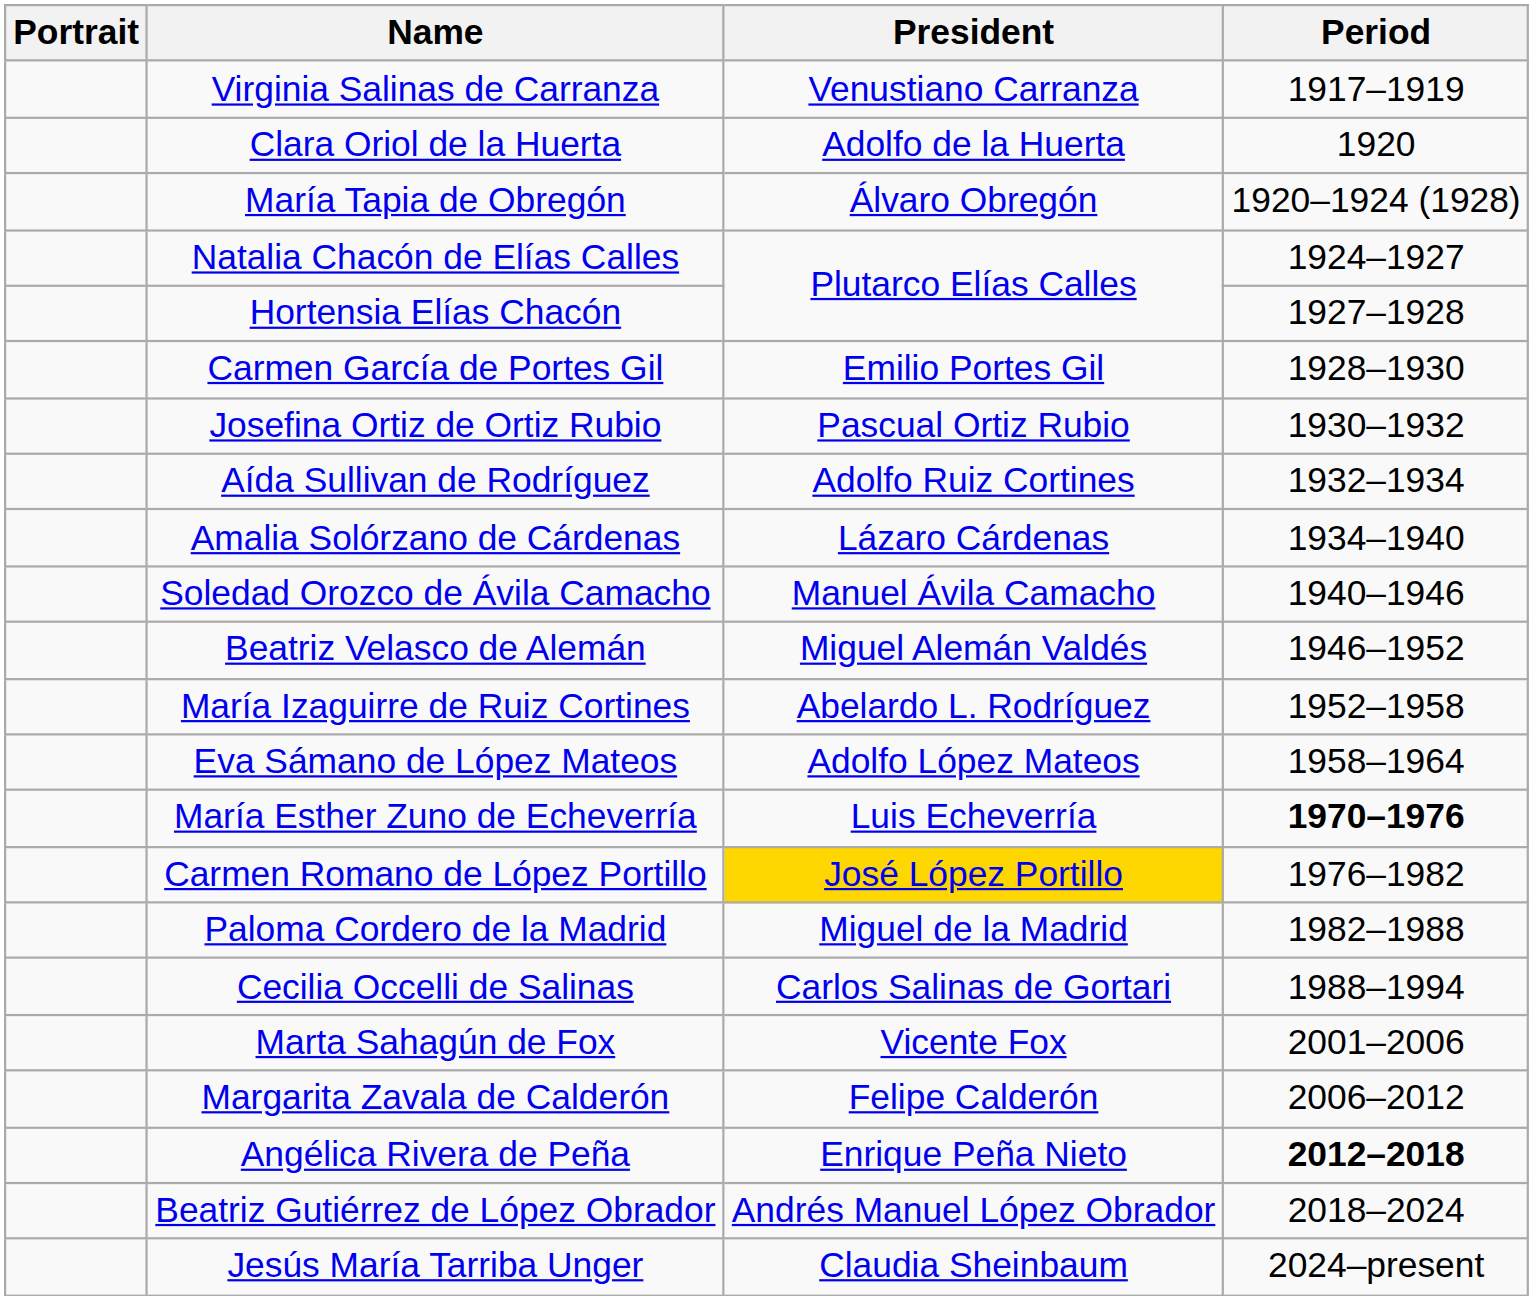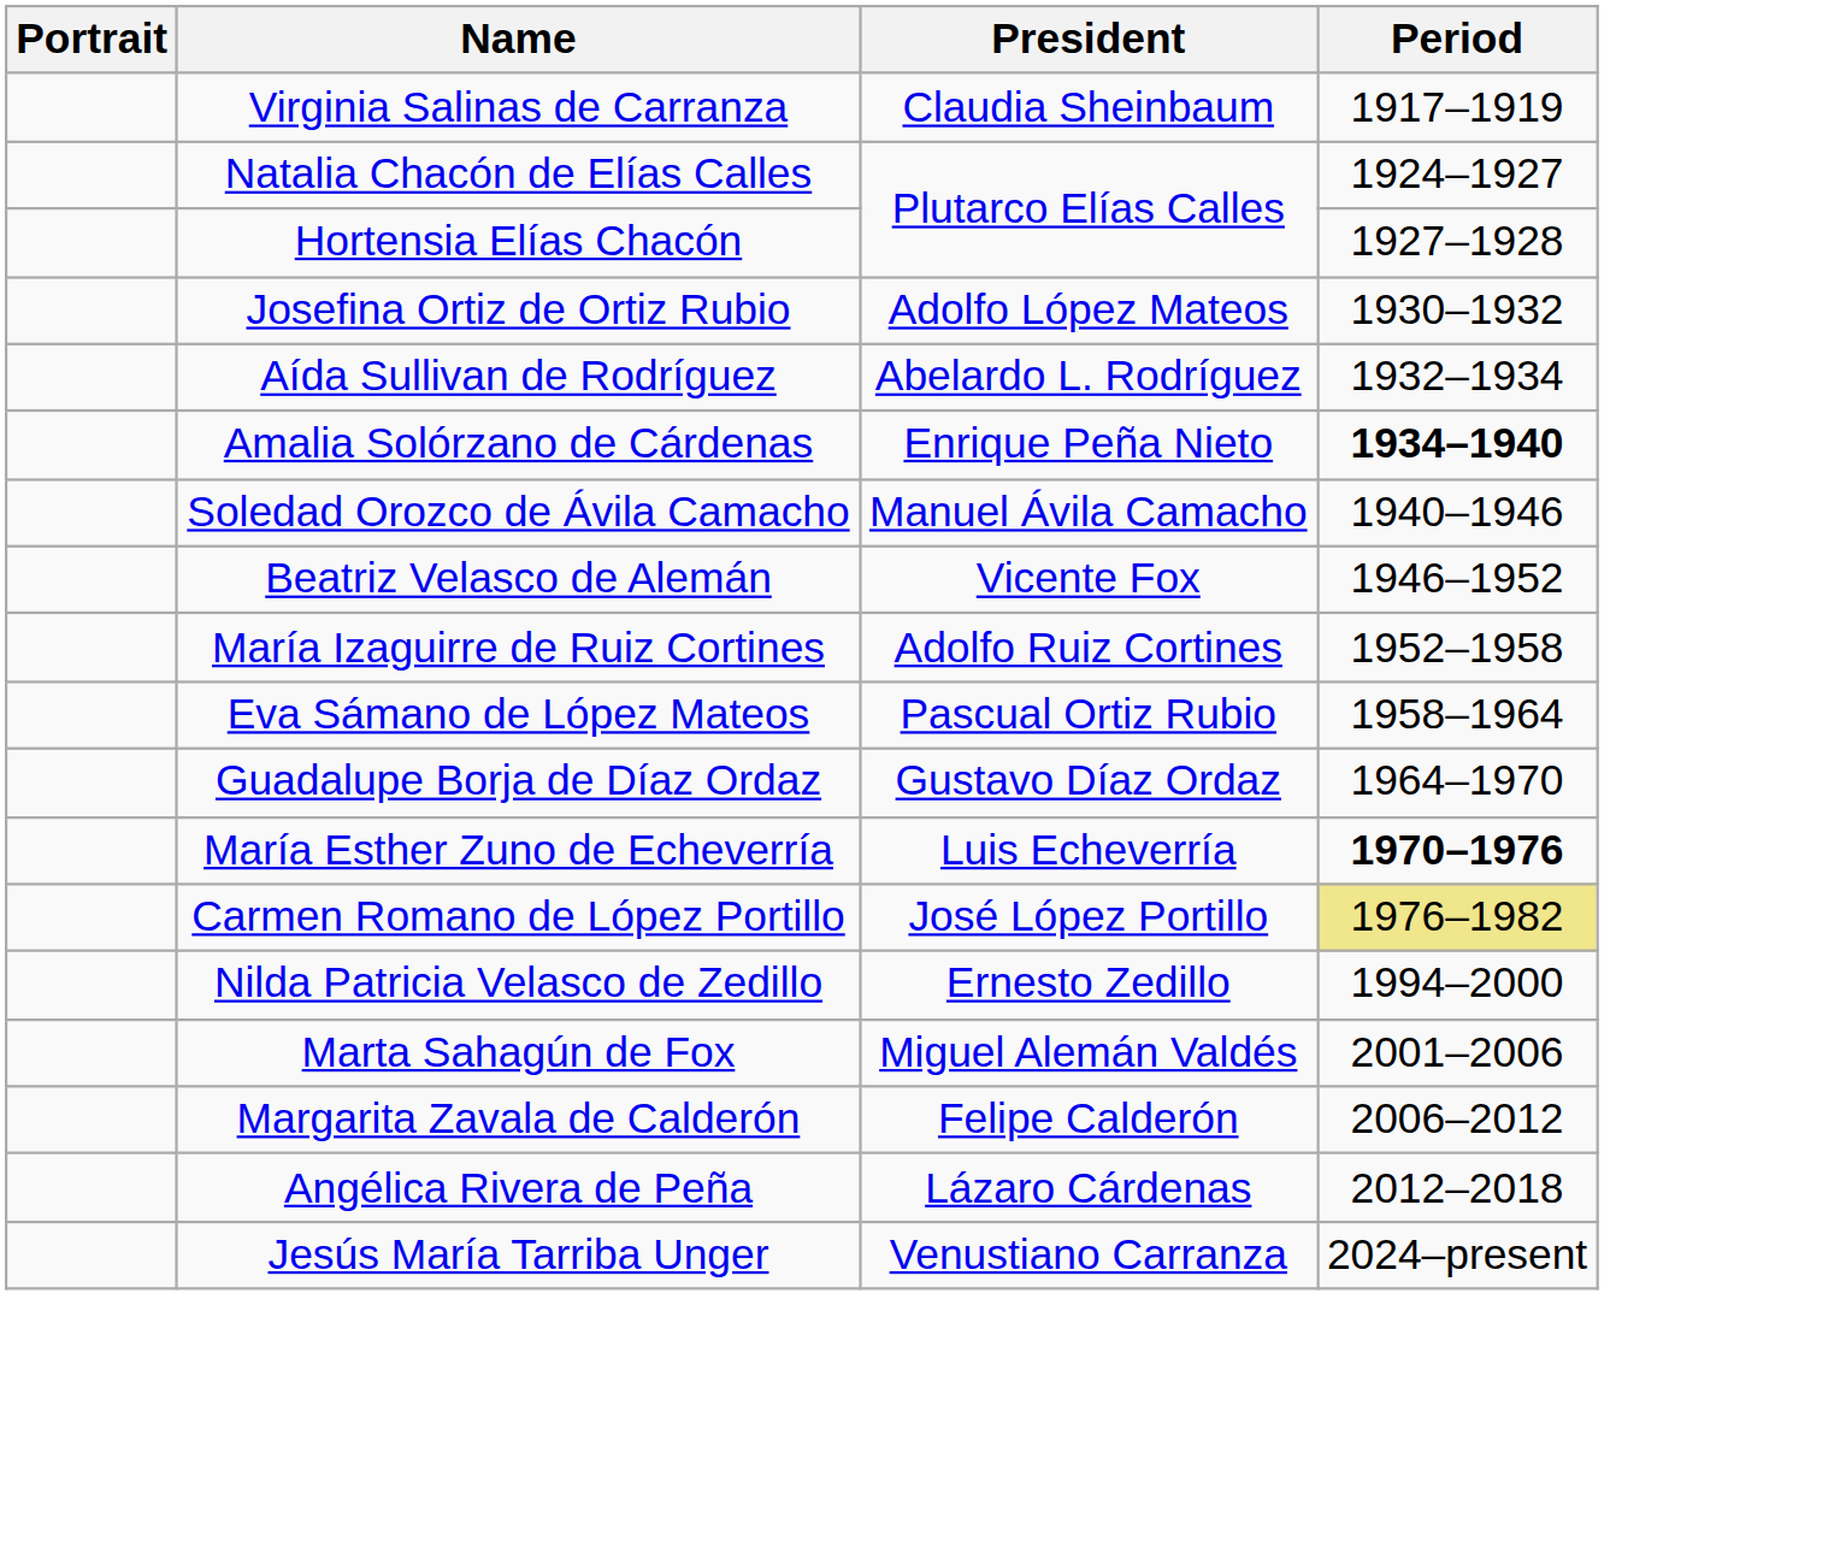 <table class="wikitable" style="text-align:center">
 <tr>
 <th>Portrait</th>
 <th>Name</th>
 <th>President</th>
 <th>Period</th>
 </tr>
 <tr>
 <td></td>
 <td><a href='#'>Virginia Salinas de Carranza</a><br></td>
-<td><a href='#'>Venustiano Carranza</a></td>
+<td><a href='#'>Claudia Sheinbaum</a></td>
 <td>1917–1919</td>
-</tr>
-<tr>
-<td></td>
-<td><a href='#'>Clara Oriol de la Huerta</a><br></td>
-<td><a href='#'>Adolfo de la Huerta</a></td>
-<td>1920</td>
-</tr>
-<tr>
-<td></td>
-<td><a href='#'>María Tapia de Obregón</a><br></td>
-<td><a href='#'>Álvaro Obregón</a></td>
-<td>1920–1924 (1928)</td>
 </tr>
 <tr>
 <td></td>
 <td><a href='#'>Natalia Chacón de Elías Calles</a><br></td>
 <td rowspan="2"><a href='#'>Plutarco Elías Calles</a></td>
 <td>1924–1927</td>
 </tr>
 <tr>
 <td></td>
 <td><a href='#'>Hortensia Elías Chacón</a><br></td>
 <td>1927–1928</td>
 </tr>
 <tr>
 <td></td>
-<td><a href='#'>Carmen García de Portes Gil</a><br></td>
-<td><a href='#'>Emilio Portes Gil</a></td>
-<td>1928–1930</td>
-</tr>
-<tr>
-<td></td>
 <td><a href='#'>Josefina Ortiz de Ortiz Rubio</a><br></td>
-<td><a href='#'>Pascual Ortiz Rubio</a></td>
+<td><a href='#'>Adolfo López Mateos</a></td>
 <td>1930–1932</td>
 </tr>
 <tr>
 <td></td>
 <td><a href='#'>Aída Sullivan de Rodríguez</a><br></td>
-<td><a href='#'>Adolfo Ruiz Cortines</a></td>
+<td><a href='#'>Abelardo L. Rodríguez</a></td>
 <td>1932–1934</td>
 </tr>
 <tr>
 <td></td>
 <td><a href='#'>Amalia Solórzano de Cárdenas</a><br></td>
-<td><a href='#'>Lázaro Cárdenas</a></td>
-<td>1934–1940</td>
+<td><a href='#'>Enrique Peña Nieto</a></td>
+<td><strong>1934–1940</strong></td>
 </tr>
 <tr>
 <td></td>
 <td><a href='#'>Soledad Orozco de Ávila Camacho</a><br></td>
 <td><a href='#'>Manuel Ávila Camacho</a></td>
 <td>1940–1946</td>
 </tr>
 <tr>
 <td></td>
 <td><a href='#'>Beatriz Velasco de Alemán</a><br></td>
-<td><a href='#'>Miguel Alemán Valdés</a></td>
+<td><a href='#'>Vicente Fox</a></td>
 <td>1946–1952</td>
 </tr>
 <tr>
 <td></td>
 <td><a href='#'>María Izaguirre de Ruiz Cortines</a><br></td>
-<td><a href='#'>Abelardo L. Rodríguez</a></td>
+<td><a href='#'>Adolfo Ruiz Cortines</a></td>
 <td>1952–1958</td>
 </tr>
 <tr>
 <td></td>
 <td><a href='#'>Eva Sámano de López Mateos</a><br></td>
-<td><a href='#'>Adolfo López Mateos</a></td>
+<td><a href='#'>Pascual Ortiz Rubio</a></td>
 <td>1958–1964</td>
+</tr>
+<tr>
+<td></td>
+<td><a href='#'>Guadalupe Borja de Díaz Ordaz</a><br></td>
+<td><a href='#'>Gustavo Díaz Ordaz</a></td>
+<td>1964–1970</td>
 </tr>
 <tr>
 <td></td>
 <td><a href='#'>María Esther Zuno de Echeverría</a><br></td>
 <td><a href='#'>Luis Echeverría</a></td>
 <td><strong>1970–1976</strong></td>
 </tr>
 <tr>
 <td></td>
 <td><a href='#'>Carmen Romano de López Portillo</a><br></td>
-<td style="background: gold;"><a href='#'>José López Portillo</a></td>
-<td>1976–1982</td>
+<td><a href='#'>José López Portillo</a></td>
+<td style="background: khaki;">1976–1982</td>
 </tr>
 <tr>
 <td></td>
-<td><a href='#'>Paloma Cordero de la Madrid</a><br></td>
-<td><a href='#'>Miguel de la Madrid</a></td>
-<td>1982–1988</td>
-</tr>
-<tr>
-<td></td>
-<td><a href='#'>Cecilia Occelli de Salinas</a><br></td>
-<td><a href='#'>Carlos Salinas de Gortari</a></td>
-<td>1988–1994</td>
+<td><a href='#'>Nilda Patricia Velasco de Zedillo</a><br></td>
+<td><a href='#'>Ernesto Zedillo</a></td>
+<td>1994–2000</td>
 </tr>
 <tr>
 <td></td>
 <td><a href='#'>Marta Sahagún de Fox</a><br></td>
-<td><a href='#'>Vicente Fox</a></td>
+<td><a href='#'>Miguel Alemán Valdés</a></td>
 <td>2001–2006</td>
 </tr>
 <tr>
 <td></td>
 <td><a href='#'>Margarita Zavala de Calderón</a><br></td>
 <td><a href='#'>Felipe Calderón</a></td>
 <td>2006–2012</td>
 </tr>
 <tr>
 <td></td>
 <td><a href='#'>Angélica Rivera de Peña</a><br></td>
-<td><a href='#'>Enrique Peña Nieto</a></td>
-<td><strong>2012–2018</strong></td>
-</tr>
-<tr>
-<td></td>
-<td><a href='#'>Beatriz Gutiérrez de López Obrador</a><br></td>
-<td><a href='#'>Andrés Manuel López Obrador</a></td>
-<td>2018–2024</td>
+<td><a href='#'>Lázaro Cárdenas</a></td>
+<td>2012–2018</td>
 </tr>
 <tr>
 <td></td>
 <td><a href='#'>Jesús María Tarriba Unger</a><br></td>
-<td><a href='#'>Claudia Sheinbaum</a></td>
+<td><a href='#'>Venustiano Carranza</a></td>
 <td>2024–present</td>
 </tr>
 </table>
